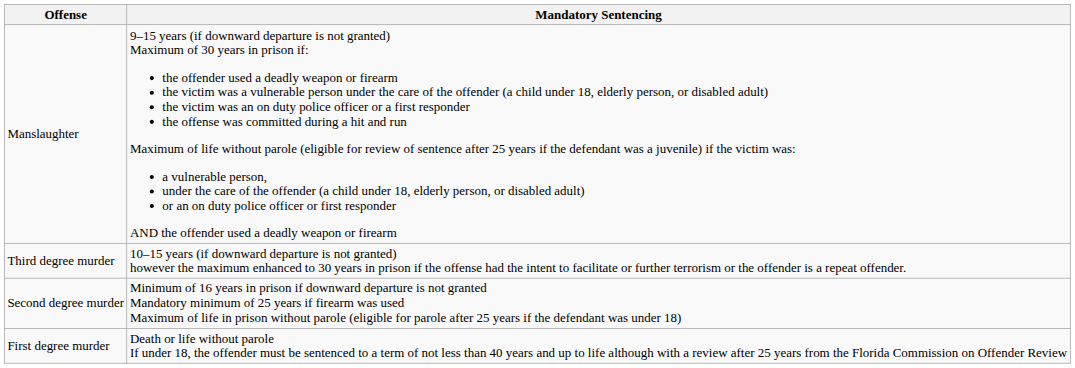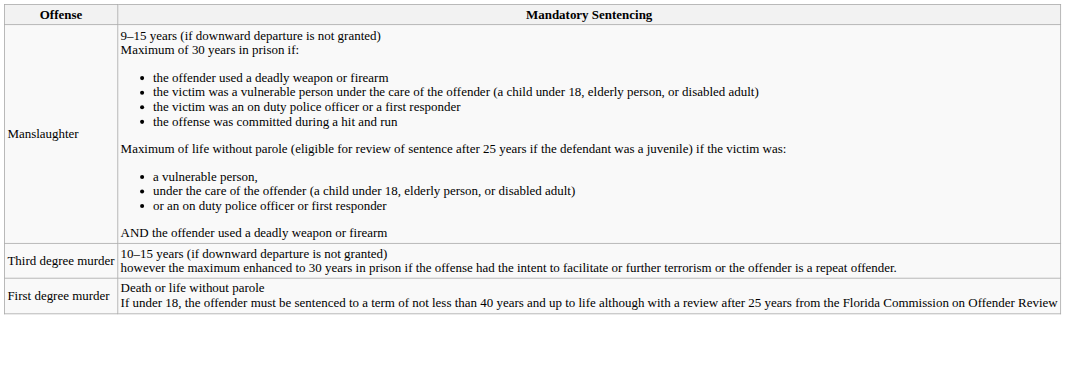 <table class="wikitable">
 <tr>
 <th>Offense</th>
 <th>Mandatory Sentencing</th>
 </tr>
 <tr>
 <td>Manslaughter</td>
 <td>9–15 years (if downward departure is not granted)<br>Maximum of 30 years in prison if:<ul><li>the offender used a deadly weapon or firearm</li><li>the victim was a vulnerable person under the care of the offender (a child under 18, elderly person, or disabled adult)</li><li>the victim was an on duty police officer or a first responder</li><li>the offense was committed during a hit and run</li></ul>Maximum of life without parole (eligible for review of sentence after 25 years if the defendant was a juvenile) if the victim was:<ul><li>a vulnerable person,</li><li>under the care of the offender (a child under 18, elderly person, or disabled adult)</li><li>or an on duty police officer or first responder</li></ul>AND the offender used a deadly weapon or firearm</td>
 </tr>
 <tr>
 <td>Third degree murder</td>
 <td>10–15 years (if downward departure is not granted)<br>however the maximum enhanced to 30 years in prison if the offense had the intent to facilitate or further terrorism or the offender is a repeat offender.</td>
 </tr>
 <tr>
-<td>Second degree murder</td>
-<td>Minimum of 16 years in prison if downward departure is not granted<br>Mandatory minimum of 25 years if firearm was used<br>Maximum of life in prison without parole (eligible for parole after 25 years if the defendant was under 18)</td>
-</tr>
-<tr>
 <td>First degree murder</td>
 <td>Death or life without parole<br>If under 18, the offender must be sentenced to a term of not less than 40 years and up to life although with a review after 25 years from the Florida Commission on Offender Review</td>
 </tr>
 </table>
